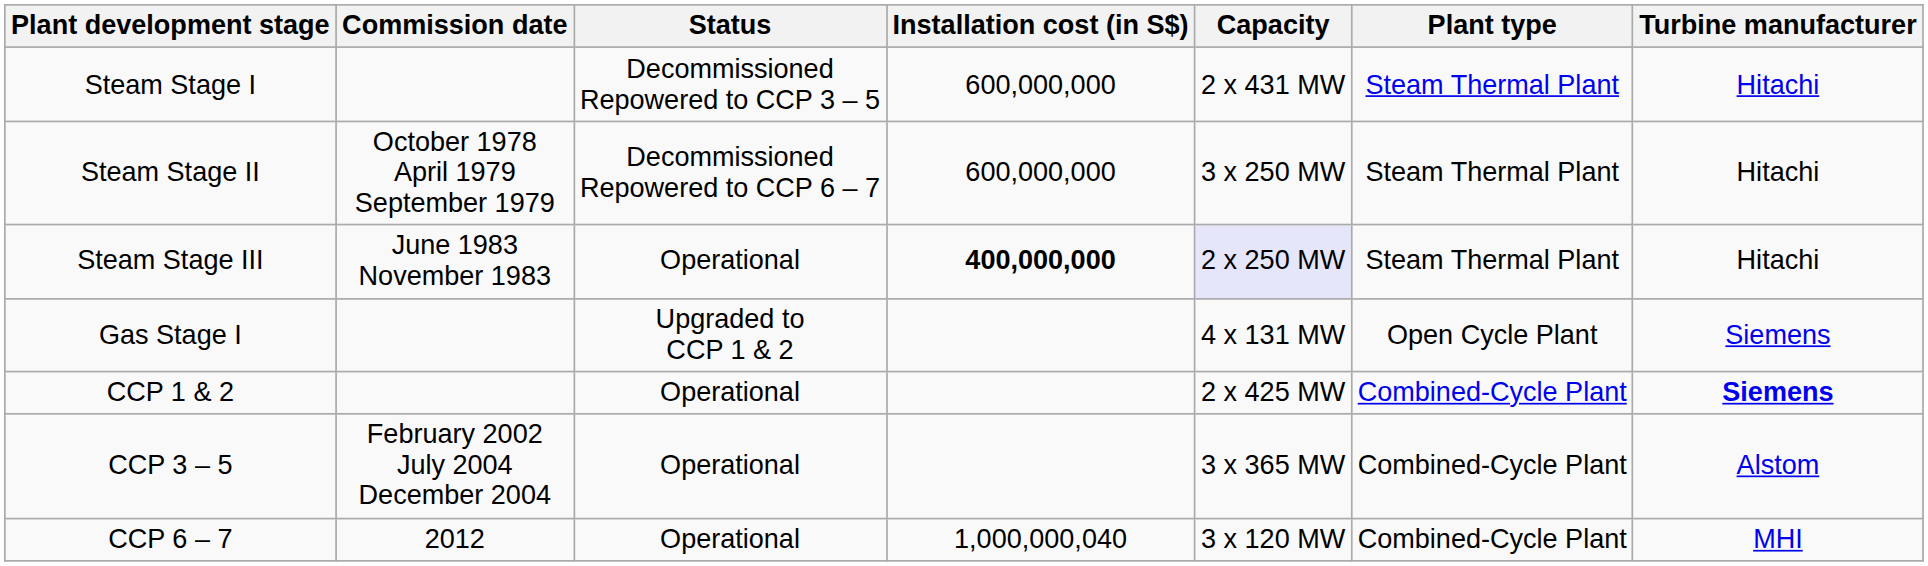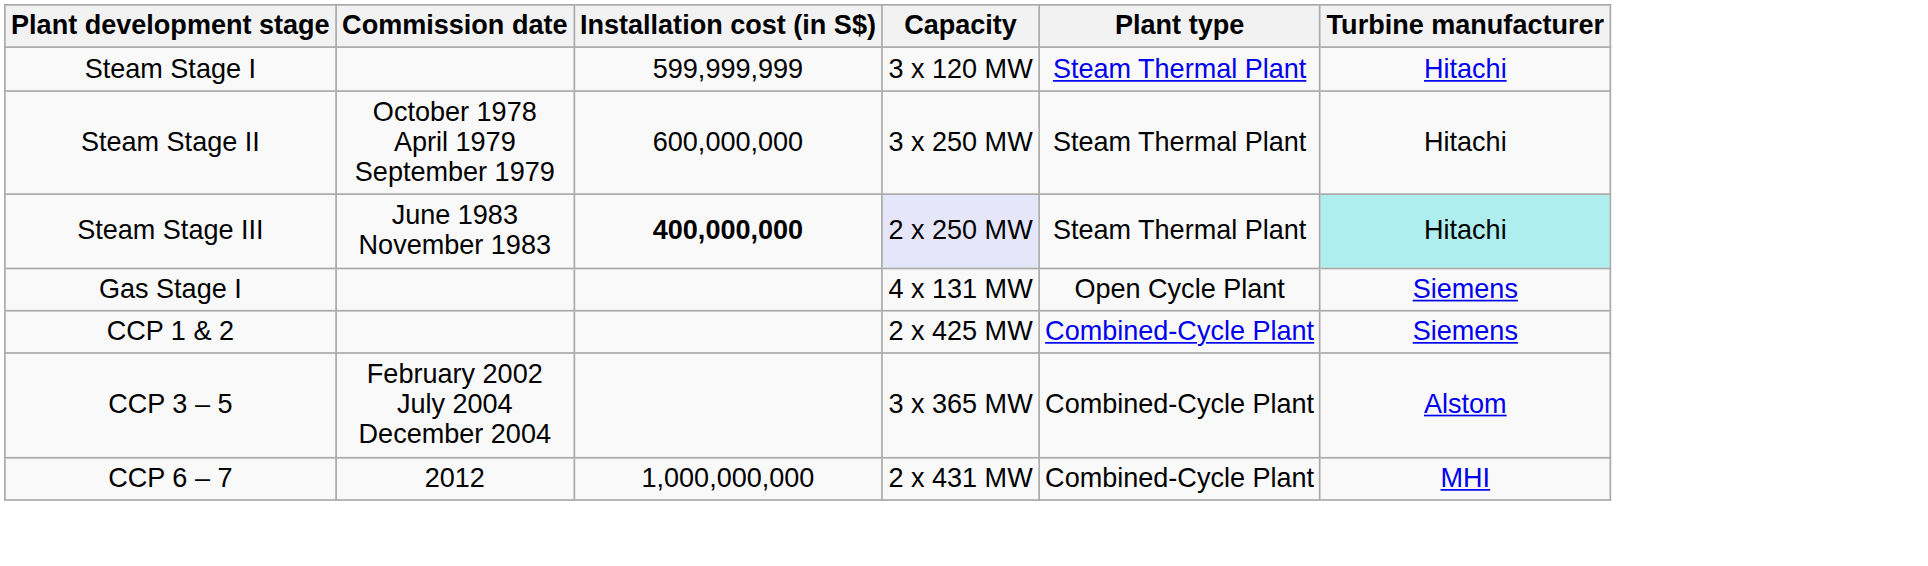 <table class="wikitable" style="text-align:center">
 <tr>
 <th>Plant development stage</th>
 <th>Commission date</th>
-<th>Status</th>
 <th>Installation cost (in S$)</th>
 <th>Capacity</th>
 <th>Plant type</th>
 <th>Turbine manufacturer</th>
 </tr>
 <tr>
 <td>Steam Stage I</td>
 <td></td>
-<td>Decommissioned<br>Repowered to CCP 3 – 5</td>
-<td>600,000,000</td>
-<td>2 x 431 MW</td>
+<td>599,999,999</td>
+<td>3 x 120 MW</td>
 <td><a href='#'>Steam Thermal Plant</a></td>
 <td><a href='#'>Hitachi</a></td>
 </tr>
 <tr>
 <td>Steam Stage II</td>
 <td>October 1978<br>April 1979<br>September 1979</td>
-<td>Decommissioned<br>Repowered to CCP 6 – 7</td>
 <td>600,000,000</td>
 <td>3 x 250 MW</td>
 <td>Steam Thermal Plant</td>
 <td>Hitachi</td>
 </tr>
 <tr>
 <td>Steam Stage III</td>
 <td>June 1983<br>November 1983</td>
-<td>Operational</td>
 <td><strong>400,000,000</strong></td>
 <td style="background: lavender;">2 x 250 MW</td>
 <td>Steam Thermal Plant</td>
-<td>Hitachi</td>
+<td style="background: paleturquoise;">Hitachi</td>
 </tr>
 <tr>
 <td>Gas Stage I</td>
 <td><br></td>
-<td>Upgraded to<br>CCP 1 & 2</td>
 <td></td>
 <td>4 x 131 MW</td>
 <td>Open Cycle Plant</td>
 <td><a href='#'>Siemens</a></td>
 </tr>
 <tr>
 <td>CCP 1 & 2</td>
 <td></td>
-<td>Operational</td>
 <td></td>
 <td>2 x 425 MW</td>
 <td><a href='#'>Combined-Cycle Plant</a></td>
-<td><strong><a href='#'>Siemens</a></strong></td>
+<td><a href='#'>Siemens</a></td>
 </tr>
 <tr>
 <td>CCP 3 – 5</td>
 <td>February 2002<br>July 2004<br>December 2004</td>
-<td>Operational</td>
 <td></td>
 <td>3 x 365 MW</td>
 <td>Combined-Cycle Plant</td>
 <td><a href='#'>Alstom</a></td>
 </tr>
 <tr>
 <td>CCP 6 – 7</td>
 <td>2012</td>
-<td>Operational</td>
-<td>1,000,000,040</td>
-<td>3 x 120 MW</td>
+<td>1,000,000,000</td>
+<td>2 x 431 MW</td>
 <td>Combined-Cycle Plant</td>
 <td><a href='#'>MHI</a></td>
 </tr>
 </table>
